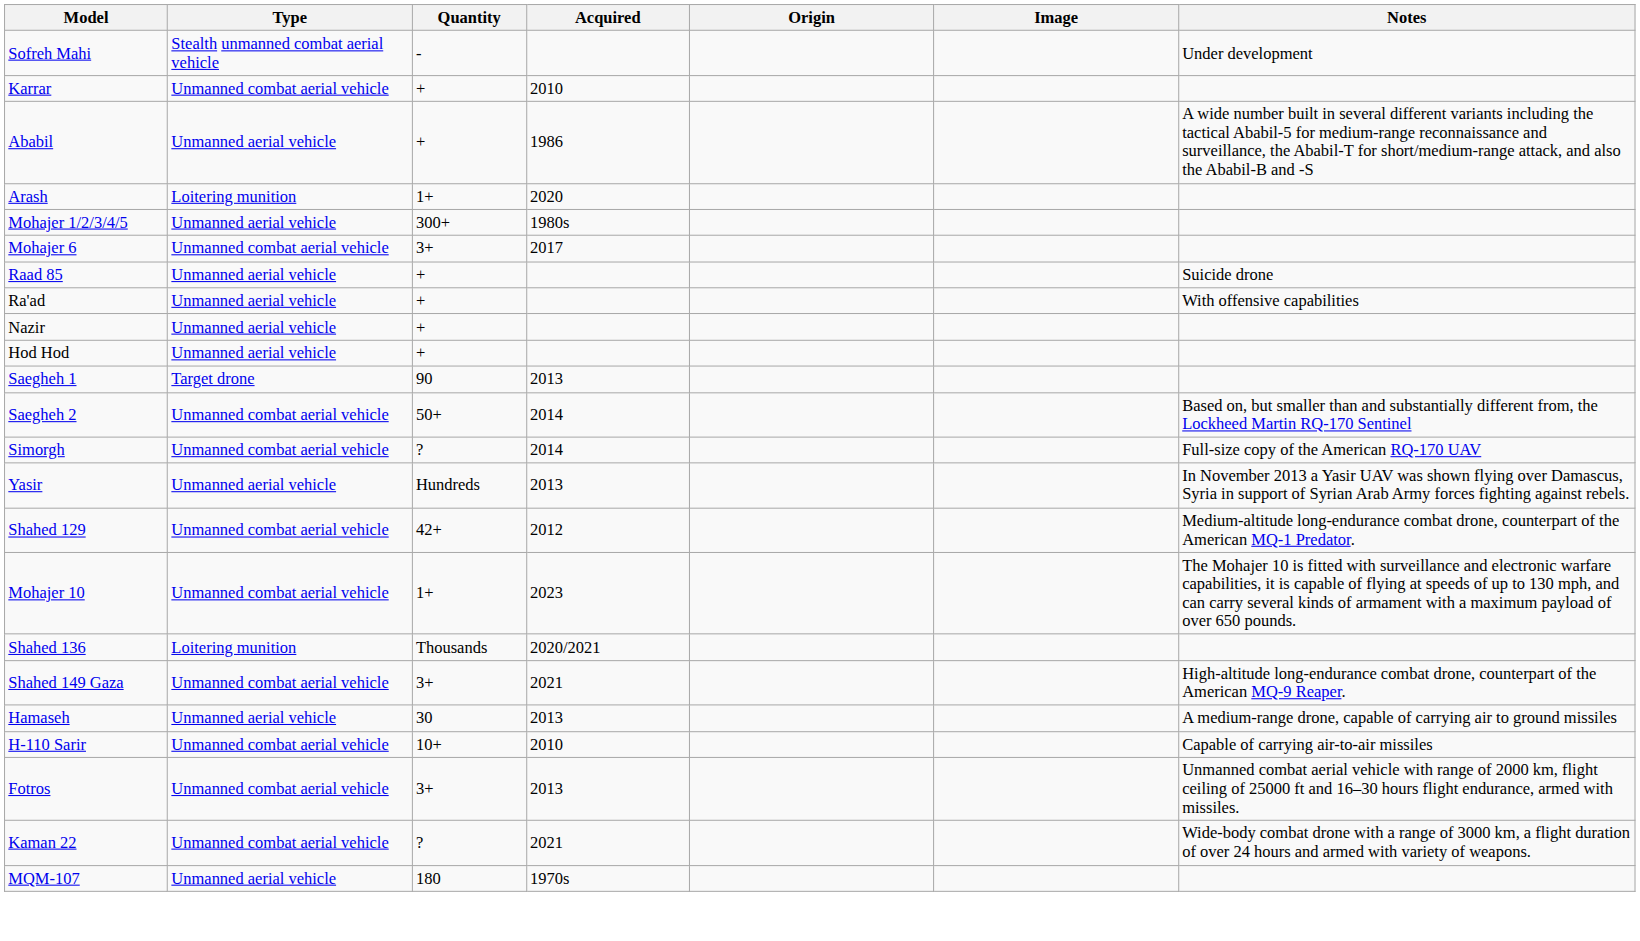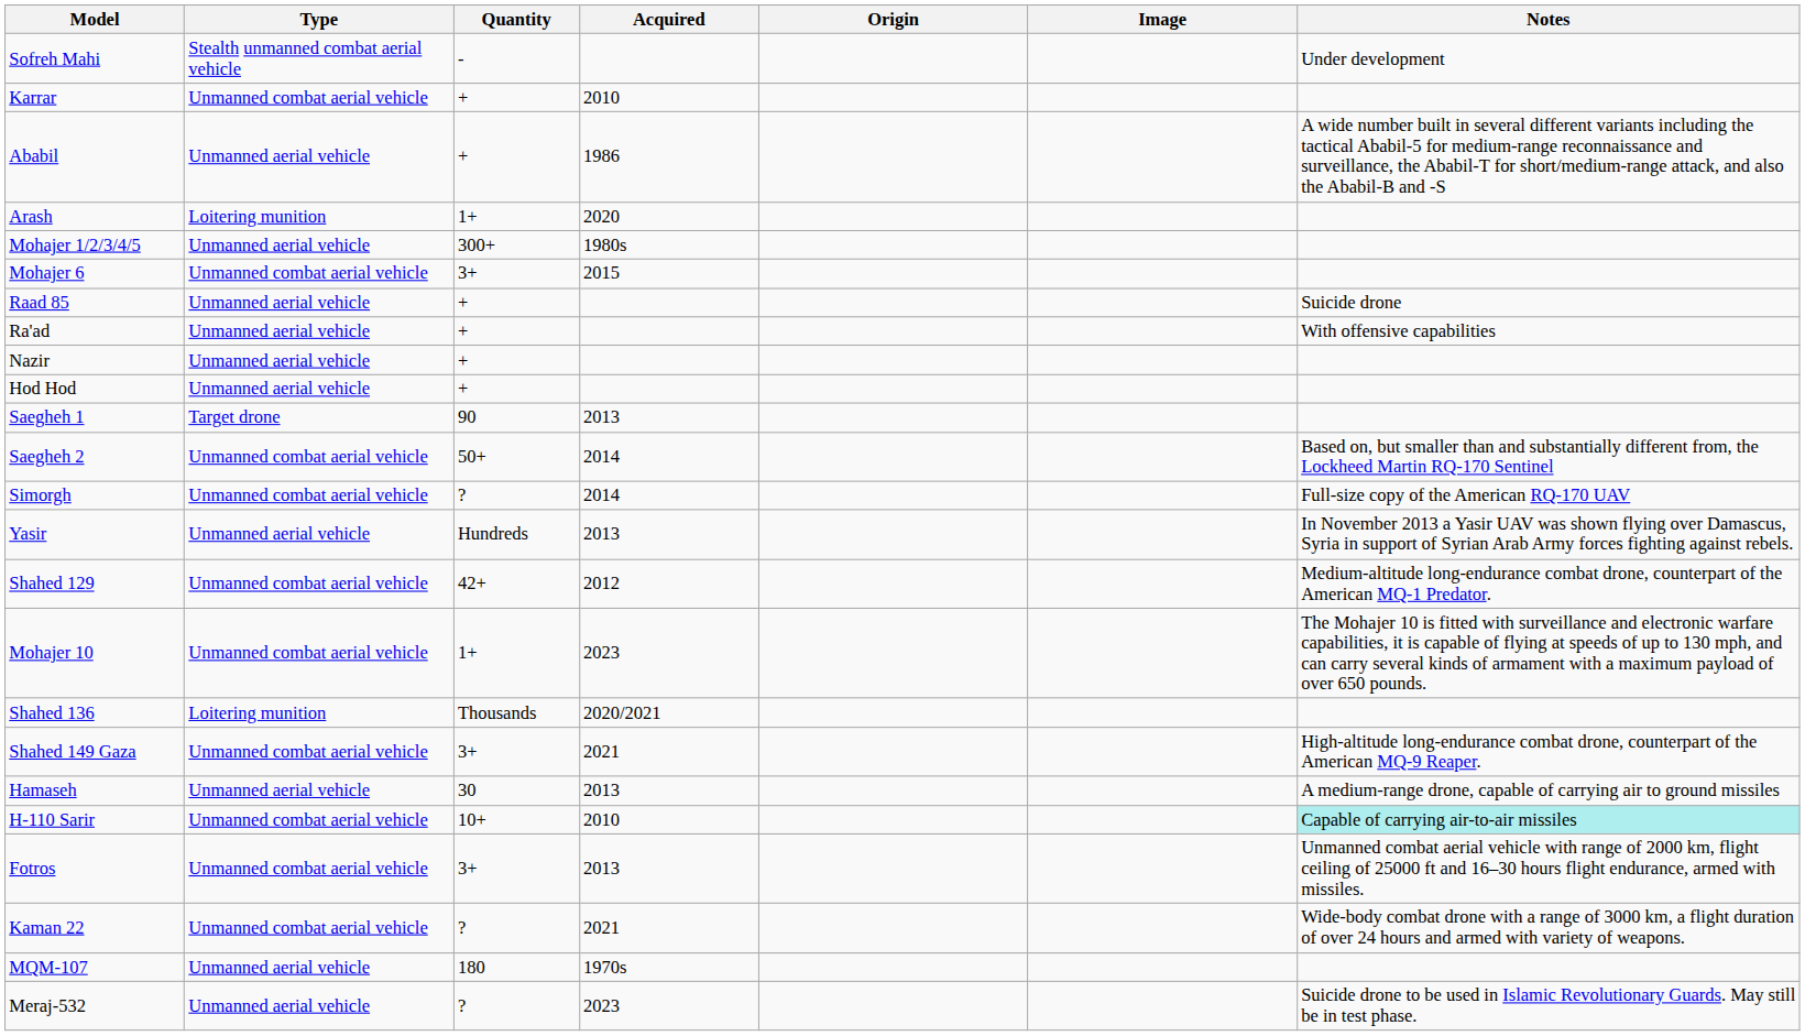 <table class="wikitable" width="100%">
 <tr>
 <th width="10%">Model</th>
 <th width="15%">Type</th>
 <th width="7%">Quantity</th>
 <th width="10%">Acquired</th>
 <th width="15%">Origin</th>
 <th width="15%">Image</th>
 <th>Notes</th>
 </tr>
 <tr>
 <td><a href='#'>Sofreh Mahi</a></td>
 <td><a href='#'>Stealth</a> <a href='#'>unmanned combat aerial vehicle</a></td>
 <td>-</td>
 <td></td>
 <td></td>
 <td></td>
 <td>Under development</td>
 </tr>
 <tr>
 <td><a href='#'>Karrar</a></td>
 <td><a href='#'>Unmanned combat aerial vehicle</a></td>
 <td>+</td>
 <td>2010</td>
 <td></td>
 <td></td>
 <td></td>
 </tr>
 <tr>
 <td><a href='#'>Ababil</a></td>
 <td><a href='#'>Unmanned aerial vehicle</a></td>
 <td>+</td>
 <td>1986</td>
 <td></td>
 <td></td>
 <td>A wide number built in several different variants including the tactical Ababil-5 for medium-range reconnaissance and surveillance, the Ababil-T for short/medium-range attack, and also the Ababil-B and -S</td>
 </tr>
 <tr>
 <td><a href='#'>Arash</a></td>
 <td><a href='#'>Loitering munition</a></td>
 <td>1+</td>
 <td>2020</td>
 <td></td>
 <td></td>
 <td></td>
 </tr>
 <tr>
 <td><a href='#'>Mohajer 1/2/3/4/5</a></td>
 <td><a href='#'>Unmanned aerial vehicle</a></td>
 <td>300+</td>
 <td>1980s</td>
 <td></td>
 <td></td>
 <td></td>
 </tr>
 <tr>
 <td><a href='#'>Mohajer 6</a></td>
 <td><a href='#'>Unmanned combat aerial vehicle</a></td>
 <td>3+</td>
-<td>2017</td>
+<td>2015</td>
 <td></td>
 <td></td>
 <td></td>
 </tr>
 <tr>
 <td><a href='#'>Raad 85</a></td>
 <td><a href='#'>Unmanned aerial vehicle</a></td>
 <td>+</td>
 <td></td>
 <td></td>
 <td></td>
 <td>Suicide drone</td>
 </tr>
 <tr>
 <td>Ra'ad</td>
 <td><a href='#'>Unmanned aerial vehicle</a></td>
 <td>+</td>
 <td></td>
 <td></td>
 <td></td>
 <td>With offensive capabilities</td>
 </tr>
 <tr>
 <td>Nazir</td>
 <td><a href='#'>Unmanned aerial vehicle</a></td>
 <td>+</td>
 <td></td>
 <td></td>
 <td></td>
 <td></td>
 </tr>
 <tr>
 <td>Hod Hod</td>
 <td><a href='#'>Unmanned aerial vehicle</a></td>
 <td>+</td>
 <td></td>
 <td></td>
 <td></td>
 <td></td>
 </tr>
 <tr>
 <td><a href='#'>Saegheh 1</a></td>
 <td><a href='#'>Target drone</a></td>
 <td>90</td>
 <td>2013</td>
 <td></td>
 <td></td>
 <td></td>
 </tr>
 <tr>
 <td><a href='#'>Saegheh 2</a></td>
 <td><a href='#'>Unmanned combat aerial vehicle</a></td>
 <td>50+</td>
 <td>2014</td>
 <td></td>
 <td></td>
 <td>Based on, but smaller than and substantially different from, the <a href='#'>Lockheed Martin RQ-170 Sentinel</a></td>
 </tr>
 <tr>
 <td><a href='#'>Simorgh</a></td>
 <td><a href='#'>Unmanned combat aerial vehicle</a></td>
 <td>?</td>
 <td>2014</td>
 <td></td>
 <td></td>
 <td>Full-size copy of the American <a href='#'>RQ-170 UAV</a></td>
 </tr>
 <tr>
 <td><a href='#'>Yasir</a></td>
 <td><a href='#'>Unmanned aerial vehicle</a></td>
 <td>Hundreds</td>
 <td>2013</td>
 <td></td>
 <td></td>
 <td>In November 2013 a Yasir UAV was shown flying over Damascus, Syria in support of Syrian Arab Army forces fighting against rebels.</td>
 </tr>
 <tr>
 <td><a href='#'>Shahed 129</a></td>
 <td><a href='#'>Unmanned combat aerial vehicle</a></td>
 <td>42+</td>
 <td>2012</td>
 <td></td>
 <td></td>
 <td>Medium-altitude long-endurance combat drone, counterpart of the American <a href='#'>MQ-1 Predator</a>.</td>
 </tr>
 <tr>
 <td><a href='#'>Mohajer 10</a></td>
 <td><a href='#'>Unmanned combat aerial vehicle</a></td>
 <td>1+</td>
 <td>2023</td>
 <td></td>
 <td></td>
 <td>The Mohajer 10 is fitted with surveillance and electronic warfare capabilities, it is capable of flying at speeds of up to 130 mph, and can carry several kinds of armament with a maximum payload of over 650 pounds.</td>
 </tr>
 <tr>
 <td><a href='#'>Shahed 136</a></td>
 <td><a href='#'>Loitering munition</a></td>
 <td>Thousands</td>
 <td>2020/2021</td>
 <td></td>
 <td></td>
 <td></td>
 </tr>
 <tr>
 <td><a href='#'>Shahed 149 Gaza</a></td>
 <td><a href='#'>Unmanned combat aerial vehicle</a></td>
 <td>3+</td>
 <td>2021</td>
 <td></td>
 <td></td>
 <td>High-altitude long-endurance combat drone, counterpart of the American <a href='#'>MQ-9 Reaper</a>.</td>
 </tr>
 <tr>
 <td><a href='#'>Hamaseh</a></td>
 <td><a href='#'>Unmanned aerial vehicle</a></td>
 <td>30</td>
 <td>2013</td>
 <td></td>
 <td></td>
 <td>A medium-range drone, capable of carrying air to ground missiles</td>
 </tr>
 <tr>
 <td><a href='#'>H-110 Sarir</a></td>
 <td><a href='#'>Unmanned combat aerial vehicle</a></td>
 <td>10+</td>
 <td>2010</td>
 <td></td>
 <td></td>
-<td>Capable of carrying air-to-air missiles</td>
+<td style="background: paleturquoise;">Capable of carrying air-to-air missiles</td>
 </tr>
 <tr>
 <td><a href='#'>Fotros</a></td>
 <td><a href='#'>Unmanned combat aerial vehicle</a></td>
 <td>3+</td>
 <td>2013</td>
 <td></td>
 <td></td>
 <td>Unmanned combat aerial vehicle with range of 2000 km, flight ceiling of 25000 ft and 16–30 hours flight endurance, armed with missiles.</td>
 </tr>
 <tr>
 <td><a href='#'>Kaman 22</a></td>
 <td><a href='#'>Unmanned combat aerial vehicle</a></td>
 <td>?</td>
 <td>2021</td>
 <td></td>
 <td></td>
 <td>Wide-body combat drone with a range of 3000 km, a flight duration of over 24 hours and armed with variety of weapons.</td>
 </tr>
 <tr>
 <td><a href='#'>MQM-107</a></td>
 <td><a href='#'>Unmanned aerial vehicle</a></td>
 <td>180</td>
 <td>1970s</td>
 <td></td>
 <td></td>
 <td></td>
 </tr>
+<tr>
+<td>Meraj-532</td>
+<td><a href='#'>Unmanned aerial vehicle</a></td>
+<td>?</td>
+<td>2023</td>
+<td></td>
+<td></td>
+<td>Suicide drone to be used in <a href='#'>Islamic Revolutionary Guards</a>. May still be in test phase.</td>
+</tr>
 </table>
